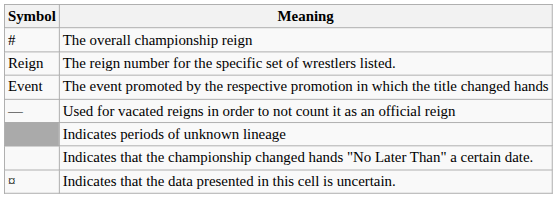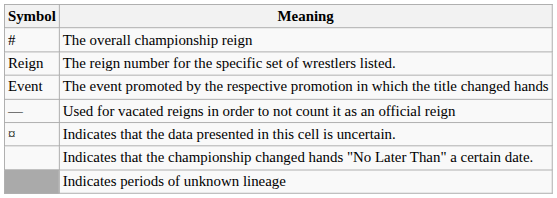 <table class="wikitable">
 <tr>
 <th>Symbol</th>
 <th>Meaning</th>
 </tr>
 <tr>
 <td>#</td>
 <td>The overall championship reign</td>
 </tr>
 <tr>
 <td>Reign</td>
 <td>The reign number for the specific set of wrestlers listed.</td>
 </tr>
 <tr>
 <td>Event</td>
 <td>The event promoted by the respective promotion in which the title changed hands</td>
 </tr>
 <tr>
 <td>—</td>
 <td>Used for vacated reigns in order to not count it as an official reign</td>
 </tr>
 <tr>
-<td style="background: #aaaaaa;"> </td>
-<td>Indicates periods of unknown lineage</td>
+<td>¤</td>
+<td>Indicates that the data presented in this cell is uncertain.</td>
 </tr>
 <tr>
 <td></td>
 <td>Indicates that the championship changed hands "No Later Than" a certain date.</td>
 </tr>
 <tr>
-<td>¤</td>
-<td>Indicates that the data presented in this cell is uncertain.</td>
+<td style="background: #aaaaaa;"> </td>
+<td>Indicates periods of unknown lineage</td>
 </tr>
 </table>
